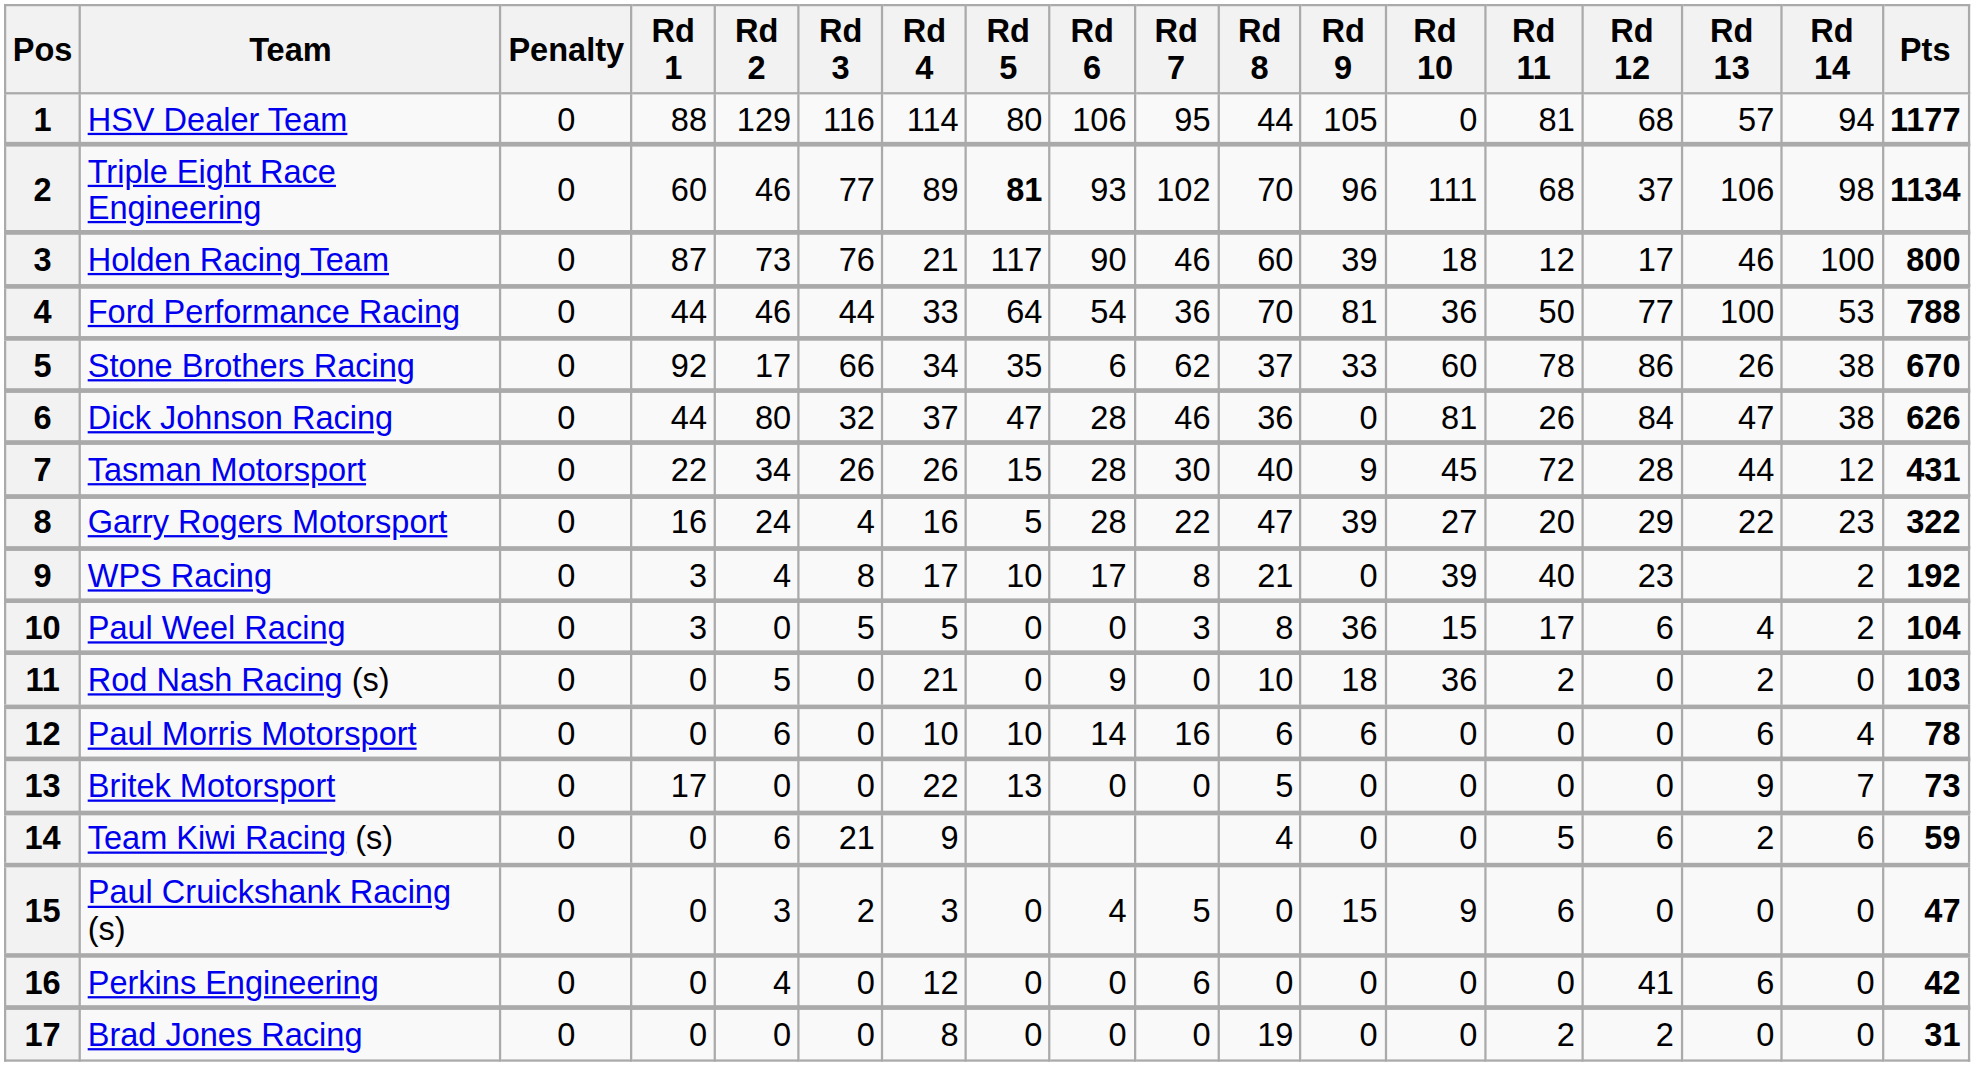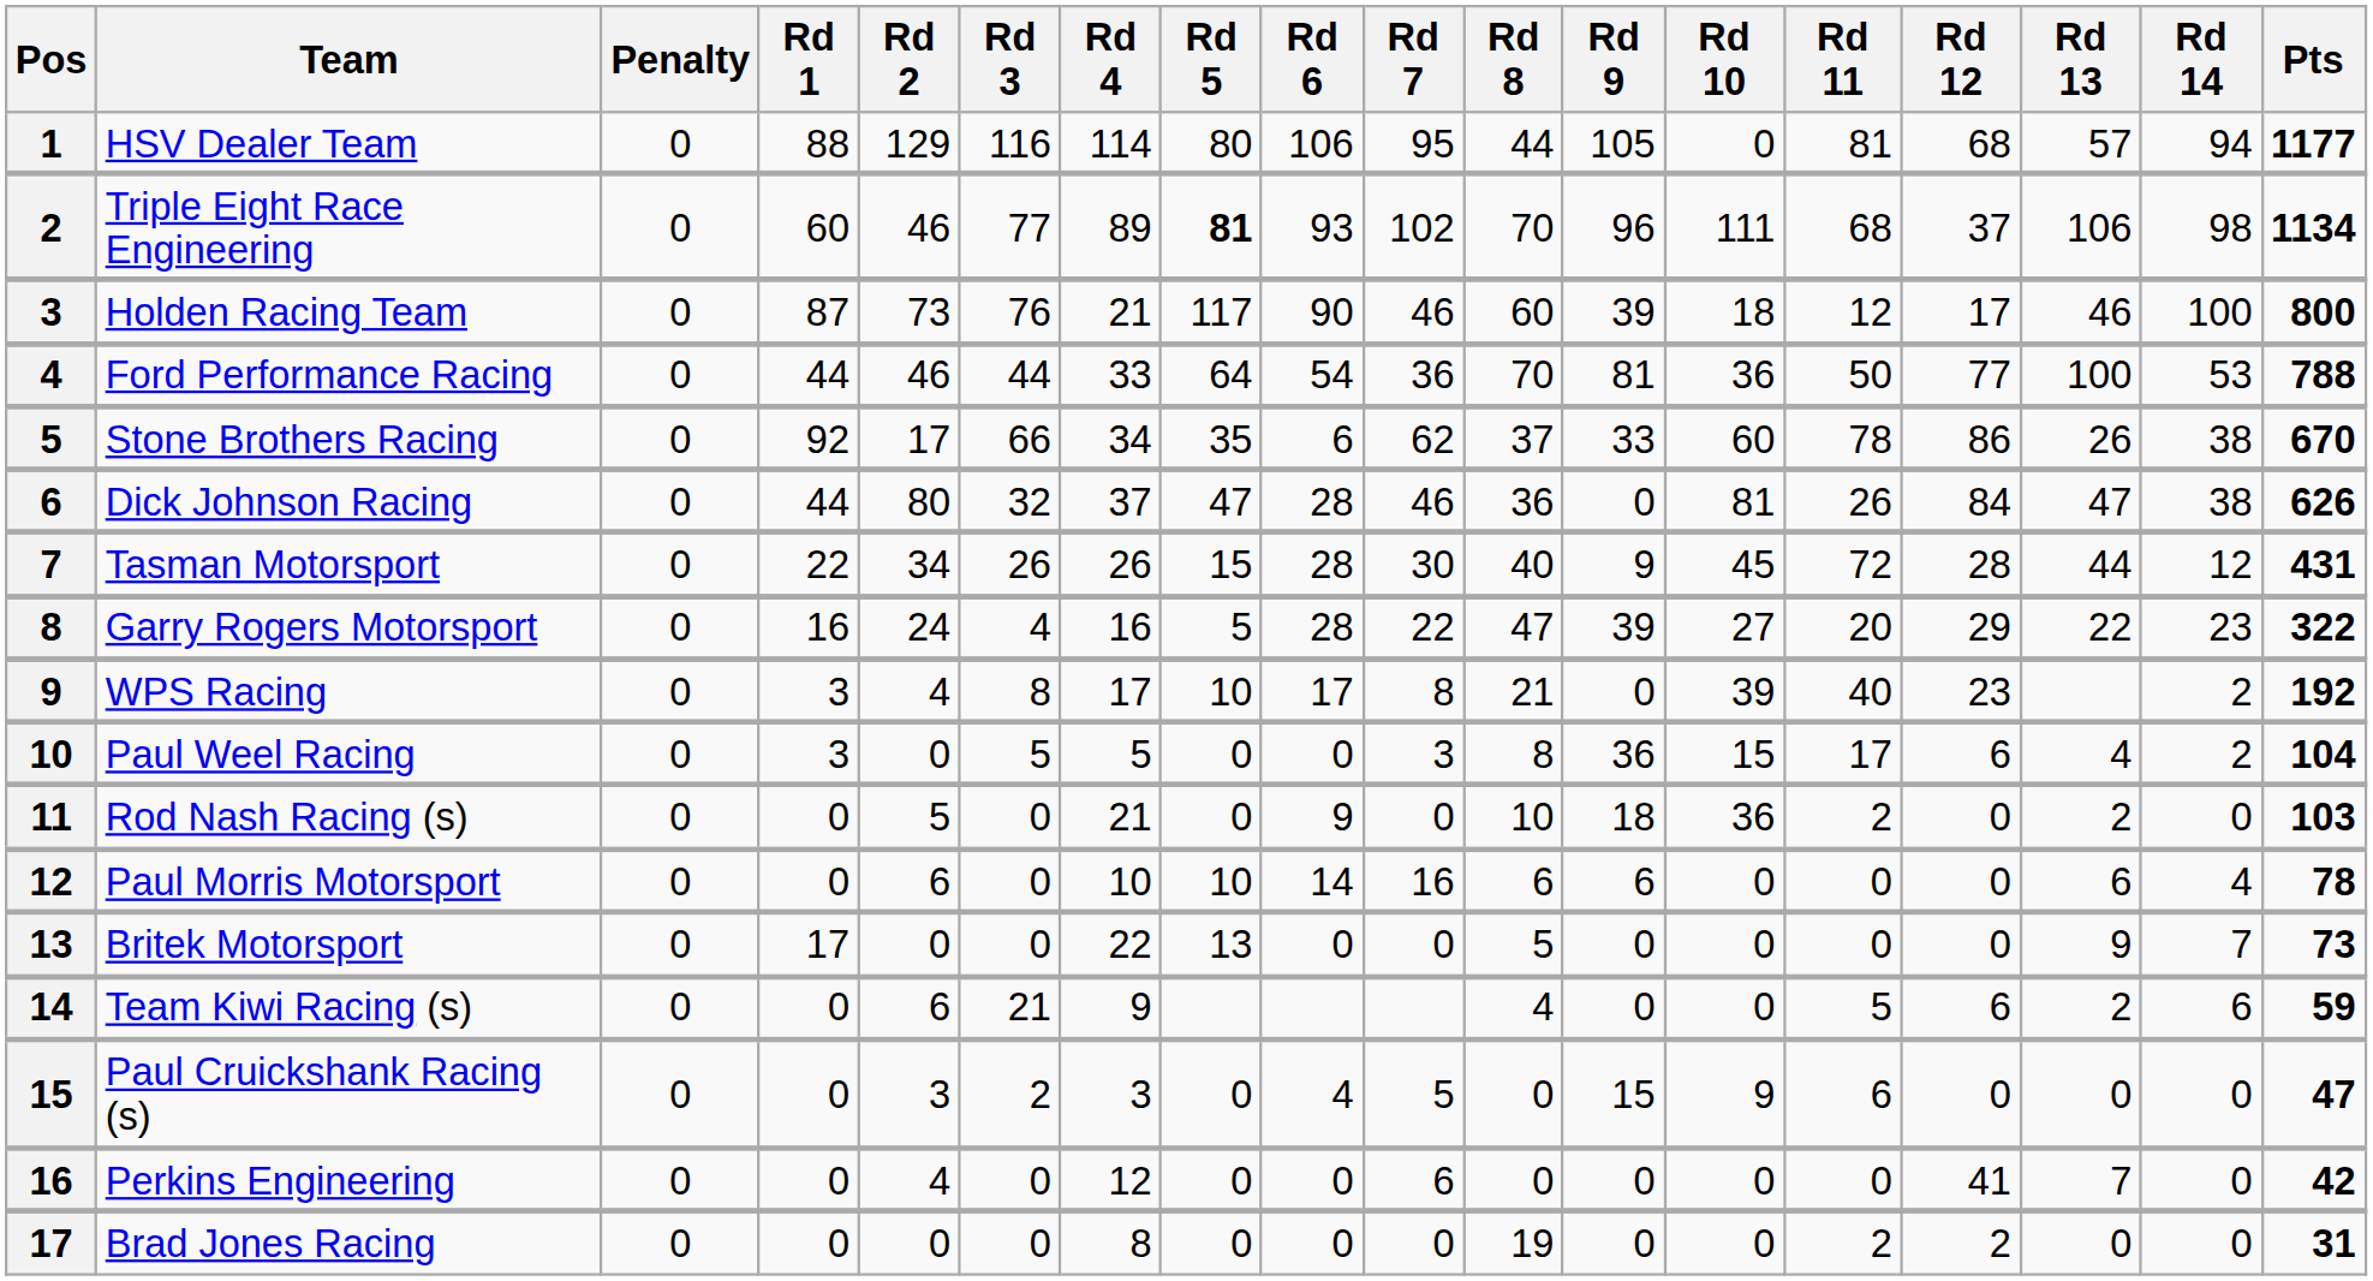 <table class="wikitable" style="font-size: 90%">
 <tr>
 <th valign="middle">Pos</th>
 <th valign="middle">Team</th>
 <th>Penalty</th>
 <th>Rd 1</th>
 <th>Rd 2</th>
 <th>Rd 3</th>
 <th>Rd 4</th>
 <th>Rd 5</th>
 <th>Rd 6</th>
 <th>Rd 7</th>
 <th>Rd 8</th>
 <th>Rd 9</th>
 <th>Rd 10</th>
 <th>Rd 11</th>
 <th>Rd 12</th>
 <th>Rd 13</th>
 <th>Rd 14</th>
 <th valign="middle">Pts</th>
 </tr>
 <tr>
 <th>1</th>
 <td><a href='#'>HSV Dealer Team</a></td>
 <td align="center">0</td>
 <td align="right">88</td>
 <td align="right">129</td>
 <td align="right">116</td>
 <td align="right">114</td>
 <td align="right">80</td>
 <td align="right">106</td>
 <td align="right">95</td>
 <td align="right">44</td>
 <td align="right">105</td>
 <td align="right">0</td>
 <td align="right">81</td>
 <td align="right">68</td>
 <td align="right">57</td>
 <td align="right">94</td>
 <td align="right"><strong>1177</strong></td>
 </tr>
 <tr>
 </tr>
 <tr style="border-top:2px solid #aaaaaa">
 <th>2</th>
 <td><a href='#'>Triple Eight Race Engineering</a></td>
 <td align="center">0</td>
 <td align="right">60</td>
 <td align="right">46</td>
 <td align="right">77</td>
 <td align="right">89</td>
 <td align="right"><strong>81</strong></td>
 <td align="right">93</td>
 <td align="right">102</td>
 <td align="right">70</td>
 <td align="right">96</td>
 <td align="right">111</td>
 <td align="right">68</td>
 <td align="right">37</td>
 <td align="right">106</td>
 <td align="right">98</td>
 <td align="right"><strong>1134</strong></td>
 </tr>
 <tr>
 </tr>
 <tr style="border-top:2px solid #aaaaaa">
 <th>3</th>
 <td><a href='#'>Holden Racing Team</a></td>
 <td align="center">0</td>
 <td align="right">87</td>
 <td align="right">73</td>
 <td align="right">76</td>
 <td align="right">21</td>
 <td align="right">117</td>
 <td align="right">90</td>
 <td align="right">46</td>
 <td align="right">60</td>
 <td align="right">39</td>
 <td align="right">18</td>
 <td align="right">12</td>
 <td align="right">17</td>
 <td align="right">46</td>
 <td align="right">100</td>
 <td align="right"><strong>800</strong></td>
 </tr>
 <tr>
 </tr>
 <tr style="border-top:2px solid #aaaaaa">
 <th>4</th>
 <td><a href='#'>Ford Performance Racing</a></td>
 <td align="center">0</td>
 <td align="right">44</td>
 <td align="right">46</td>
 <td align="right">44</td>
 <td align="right">33</td>
 <td align="right">64</td>
 <td align="right">54</td>
 <td align="right">36</td>
 <td align="right">70</td>
 <td align="right">81</td>
 <td align="right">36</td>
 <td align="right">50</td>
 <td align="right">77</td>
 <td align="right">100</td>
 <td align="right">53</td>
 <td align="right"><strong>788</strong></td>
 </tr>
 <tr>
 </tr>
 <tr style="border-top:2px solid #aaaaaa">
 <th>5</th>
 <td><a href='#'>Stone Brothers Racing</a></td>
 <td align="center">0</td>
 <td align="right">92</td>
 <td align="right">17</td>
 <td align="right">66</td>
 <td align="right">34</td>
 <td align="right">35</td>
 <td align="right">6</td>
 <td align="right">62</td>
 <td align="right">37</td>
 <td align="right">33</td>
 <td align="right">60</td>
 <td align="right">78</td>
 <td align="right">86</td>
 <td align="right">26</td>
 <td align="right">38</td>
 <td align="right"><strong>670</strong></td>
 </tr>
 <tr>
 </tr>
 <tr style="border-top:2px solid #aaaaaa">
 <th>6</th>
 <td><a href='#'>Dick Johnson Racing</a></td>
 <td align="center">0</td>
 <td align="right">44</td>
 <td align="right">80</td>
 <td align="right">32</td>
 <td align="right">37</td>
 <td align="right">47</td>
 <td align="right">28</td>
 <td align="right">46</td>
 <td align="right">36</td>
 <td align="right">0</td>
 <td align="right">81</td>
 <td align="right">26</td>
 <td align="right">84</td>
 <td align="right">47</td>
 <td align="right">38</td>
 <td align="right"><strong>626</strong></td>
 </tr>
 <tr>
 </tr>
 <tr style="border-top:2px solid #aaaaaa">
 <th>7</th>
 <td><a href='#'>Tasman Motorsport</a></td>
 <td align="center">0</td>
 <td align="right">22</td>
 <td align="right">34</td>
 <td align="right">26</td>
 <td align="right">26</td>
 <td align="right">15</td>
 <td align="right">28</td>
 <td align="right">30</td>
 <td align="right">40</td>
 <td align="right">9</td>
 <td align="right">45</td>
 <td align="right">72</td>
 <td align="right">28</td>
 <td align="right">44</td>
 <td align="right">12</td>
 <td align="right"><strong>431</strong></td>
 </tr>
 <tr>
 </tr>
 <tr style="border-top:2px solid #aaaaaa">
 <th>8</th>
 <td><a href='#'>Garry Rogers Motorsport</a></td>
 <td align="center">0</td>
 <td align="right">16</td>
 <td align="right">24</td>
 <td align="right">4</td>
 <td align="right">16</td>
 <td align="right">5</td>
 <td align="right">28</td>
 <td align="right">22</td>
 <td align="right">47</td>
 <td align="right">39</td>
 <td align="right">27</td>
 <td align="right">20</td>
 <td align="right">29</td>
 <td align="right">22</td>
 <td align="right">23</td>
 <td align="right"><strong>322</strong></td>
 </tr>
 <tr>
 </tr>
 <tr style="border-top:2px solid #aaaaaa">
 <th>9</th>
 <td><a href='#'>WPS Racing</a></td>
 <td align="center">0</td>
 <td align="right">3</td>
 <td align="right">4</td>
 <td align="right">8</td>
 <td align="right">17</td>
 <td align="right">10</td>
 <td align="right">17</td>
 <td align="right">8</td>
 <td align="right">21</td>
 <td align="right">0</td>
 <td align="right">39</td>
 <td align="right">40</td>
 <td align="right">23</td>
 <td align="right"></td>
 <td align="right">2</td>
 <td align="right"><strong>192</strong></td>
 </tr>
 <tr>
 </tr>
 <tr style="border-top:2px solid #aaaaaa">
 <th>10</th>
 <td><a href='#'>Paul Weel Racing</a></td>
 <td align="center">0</td>
 <td align="right">3</td>
 <td align="right">0</td>
 <td align="right">5</td>
 <td align="right">5</td>
 <td align="right">0</td>
 <td align="right">0</td>
 <td align="right">3</td>
 <td align="right">8</td>
 <td align="right">36</td>
 <td align="right">15</td>
 <td align="right">17</td>
 <td align="right">6</td>
 <td align="right">4</td>
 <td align="right">2</td>
 <td align="right"><strong>104</strong></td>
 </tr>
 <tr>
 </tr>
 <tr style="border-top:2px solid #aaaaaa">
 <th>11</th>
 <td><a href='#'>Rod Nash Racing</a> (s)</td>
 <td align="center">0</td>
 <td align="right">0</td>
 <td align="right">5</td>
 <td align="right">0</td>
 <td align="right">21</td>
 <td align="right">0</td>
 <td align="right">9</td>
 <td align="right">0</td>
 <td align="right">10</td>
 <td align="right">18</td>
 <td align="right">36</td>
 <td align="right">2</td>
 <td align="right">0</td>
 <td align="right">2</td>
 <td align="right">0</td>
 <td align="right"><strong>103</strong></td>
 </tr>
 <tr style="border-top:2px solid #aaaaaa">
 <th>12</th>
 <td><a href='#'>Paul Morris Motorsport</a></td>
 <td align="center">0</td>
 <td align="right">0</td>
 <td align="right">6</td>
 <td align="right">0</td>
 <td align="right">10</td>
 <td align="right">10</td>
 <td align="right">14</td>
 <td align="right">16</td>
 <td align="right">6</td>
 <td align="right">6</td>
 <td align="right">0</td>
 <td align="right">0</td>
 <td align="right">0</td>
 <td align="right">6</td>
 <td align="right">4</td>
 <td align="right"><strong>78</strong></td>
 </tr>
 <tr>
 </tr>
 <tr style="border-top:2px solid #aaaaaa">
 <th>13</th>
 <td><a href='#'>Britek Motorsport</a></td>
 <td align="center">0</td>
 <td align="right">17</td>
 <td align="right">0</td>
 <td align="right">0</td>
 <td align="right">22</td>
 <td align="right">13</td>
 <td align="right">0</td>
 <td align="right">0</td>
 <td align="right">5</td>
 <td align="right">0</td>
 <td align="right">0</td>
 <td align="right">0</td>
 <td align="right">0</td>
 <td align="right">9</td>
 <td align="right">7</td>
 <td align="right"><strong>73</strong></td>
 </tr>
 <tr>
 </tr>
 <tr style="border-top:2px solid #aaaaaa">
 <th>14</th>
 <td><a href='#'>Team Kiwi Racing</a> (s)</td>
 <td align="center">0</td>
 <td align="right">0</td>
 <td align="right">6</td>
 <td align="right">21</td>
 <td align="right">9</td>
 <td align="right"></td>
 <td align="right"></td>
 <td align="right"></td>
 <td align="right">4</td>
 <td align="right">0</td>
 <td align="right">0</td>
 <td align="right">5</td>
 <td align="right">6</td>
 <td align="right">2</td>
 <td align="right">6</td>
 <td align="right"><strong>59</strong></td>
 </tr>
 <tr style="border-top:2px solid #aaaaaa">
 <th>15</th>
 <td><a href='#'>Paul Cruickshank Racing</a> (s)</td>
 <td align="center">0</td>
 <td align="right">0</td>
 <td align="right">3</td>
 <td align="right">2</td>
 <td align="right">3</td>
 <td align="right">0</td>
 <td align="right">4</td>
 <td align="right">5</td>
 <td align="right">0</td>
 <td align="right">15</td>
 <td align="right">9</td>
 <td align="right">6</td>
 <td align="right">0</td>
 <td align="right">0</td>
 <td align="right">0</td>
 <td align="right"><strong>47</strong></td>
 </tr>
 <tr style="border-top:2px solid #aaaaaa">
 <th>16</th>
 <td><a href='#'>Perkins Engineering</a></td>
 <td align="center">0</td>
 <td align="right">0</td>
 <td align="right">4</td>
 <td align="right">0</td>
 <td align="right">12</td>
 <td align="right">0</td>
 <td align="right">0</td>
 <td align="right">6</td>
 <td align="right">0</td>
 <td align="right">0</td>
 <td align="right">0</td>
 <td align="right">0</td>
 <td align="right">41</td>
-<td align="right">6</td>
+<td align="right">7</td>
 <td align="right">0</td>
 <td align="right"><strong>42</strong></td>
 </tr>
 <tr>
 </tr>
 <tr style="border-top:2px solid #aaaaaa">
 <th>17</th>
 <td><a href='#'>Brad Jones Racing</a></td>
 <td align="center">0</td>
 <td align="right">0</td>
 <td align="right">0</td>
 <td align="right">0</td>
 <td align="right">8</td>
 <td align="right">0</td>
 <td align="right">0</td>
 <td align="right">0</td>
 <td align="right">19</td>
 <td align="right">0</td>
 <td align="right">0</td>
 <td align="right">2</td>
 <td align="right">2</td>
 <td align="right">0</td>
 <td align="right">0</td>
 <td align="right"><strong>31</strong></td>
 </tr>
 </table>
